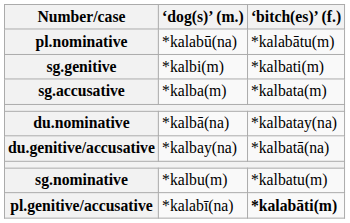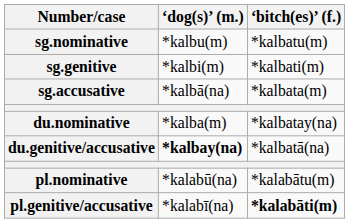 <table class="wikitable">
 <tr>
 <th>Number/case</th>
 <th>‘dog(s)’ (m.)</th>
 <th>‘bitch(es)’ (f.)</th>
 </tr>
 <tr>
-<th>pl.nominative</th>
-<td>*kalabū(na)</td>
-<td>*kalabātu(m)</td>
+<th>sg.nominative</th>
+<td>*kalbu(m)</td>
+<td>*kalbatu(m)</td>
 </tr>
 <tr>
 <th>sg.genitive</th>
 <td>*kalbi(m)</td>
 <td>*kalbati(m)</td>
 </tr>
 <tr>
 <th>sg.accusative</th>
-<td>*kalba(m)</td>
+<td>*kalbā(na)</td>
 <td>*kalbata(m)</td>
 </tr>
 <tr>
 <th colspan="3"></th>
 </tr>
 <tr>
 <th>du.nominative</th>
-<td>*kalbā(na)</td>
+<td>*kalba(m)</td>
 <td>*kalbatay(na)</td>
 </tr>
 <tr>
 <th>du.genitive/accusative</th>
-<td>*kalbay(na)</td>
+<td><strong>*kalbay(na)</strong></td>
 <td>*kalbatā(na)</td>
 </tr>
 <tr>
 <th colspan="3"></th>
 </tr>
 <tr>
-<th>sg.nominative</th>
-<td>*kalbu(m)</td>
-<td>*kalbatu(m)</td>
+<th>pl.nominative</th>
+<td>*kalabū(na)</td>
+<td>*kalabātu(m)</td>
 </tr>
 <tr>
 <th>pl.genitive/accusative</th>
 <td>*kalabī(na)</td>
 <td><strong>*kalabāti(m)</strong></td>
 </tr>
 </table>
